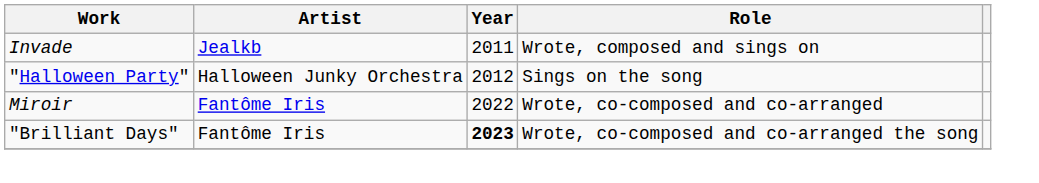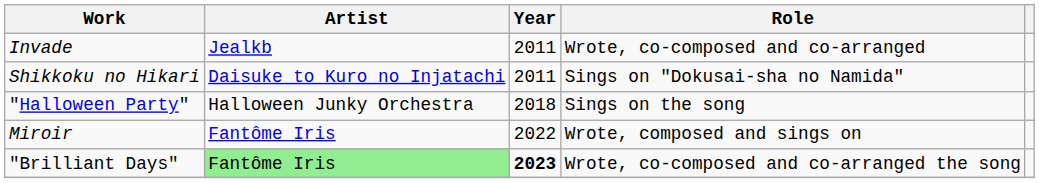 <table class="wikitable">
 <tr>
 <th>Work</th>
 <th>Artist</th>
 <th>Year</th>
 <th>Role</th>
 <th></th>
 </tr>
 <tr>
 <td><em>Invade</em></td>
 <td><a href='#'>Jealkb</a></td>
 <td>2011</td>
-<td>Wrote, composed and sings on </td>
+<td>Wrote, co-composed and co-arranged </td>
+<td></td>
+</tr>
+<tr>
+<td><em>Shikkoku no Hikari</em></td>
+<td><a href='#'>Daisuke to Kuro no Injatachi</a></td>
+<td>2011</td>
+<td>Sings on "Dokusai-sha no Namida"</td>
 <td></td>
 </tr>
 <tr>
 <td>"<a href='#'>Halloween Party</a>"</td>
 <td>Halloween Junky Orchestra</td>
-<td>2012</td>
+<td>2018</td>
 <td>Sings on the song</td>
 <td></td>
 </tr>
 <tr>
 <td><em>Miroir</em></td>
 <td><a href='#'>Fantôme Iris</a></td>
 <td>2022</td>
-<td>Wrote, co-composed and co-arranged </td>
+<td>Wrote, composed and sings on </td>
 <td></td>
 </tr>
 <tr>
 <td>"Brilliant Days"</td>
-<td>Fantôme Iris</td>
+<td style="background: lightgreen;">Fantôme Iris</td>
 <td><strong>2023</strong></td>
 <td>Wrote, co-composed and co-arranged the song</td>
 <td></td>
 </tr>
 <tr>
 </tr>
 </table>
